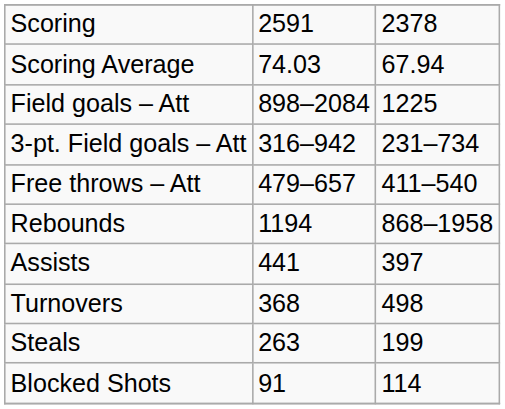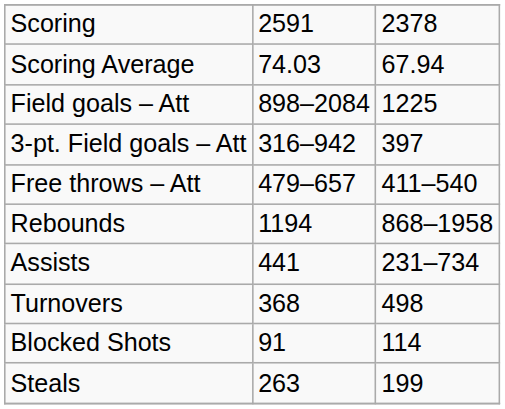 <table class="wikitable">
 <tr>
 </tr>
 <tr>
 <td>Scoring</td>
 <td>2591</td>
 <td>2378</td>
 </tr>
 <tr>
 <td>Scoring Average</td>
 <td>74.03</td>
 <td>67.94</td>
 </tr>
 <tr>
 <td>Field goals – Att</td>
 <td>898–2084</td>
 <td>1225</td>
 </tr>
 <tr>
 <td>3-pt. Field goals – Att</td>
 <td>316–942</td>
-<td>231–734</td>
+<td>397</td>
 </tr>
 <tr>
 <td>Free throws – Att</td>
 <td>479–657</td>
 <td>411–540</td>
 </tr>
 <tr>
 <td>Rebounds</td>
 <td>1194</td>
 <td>868–1958</td>
 </tr>
 <tr>
 <td>Assists</td>
 <td>441</td>
-<td>397</td>
+<td>231–734</td>
 </tr>
 <tr>
 <td>Turnovers</td>
 <td>368</td>
 <td>498</td>
 </tr>
 <tr>
+<td>Blocked Shots</td>
+<td>91</td>
+<td>114</td>
+</tr>
+<tr>
 <td>Steals</td>
 <td>263</td>
 <td>199</td>
 </tr>
 <tr>
-<td>Blocked Shots</td>
-<td>91</td>
-<td>114</td>
-</tr>
-<tr>
 </tr>
 </table>
